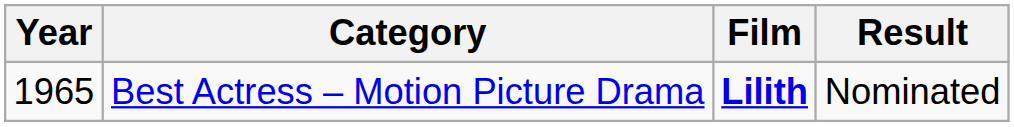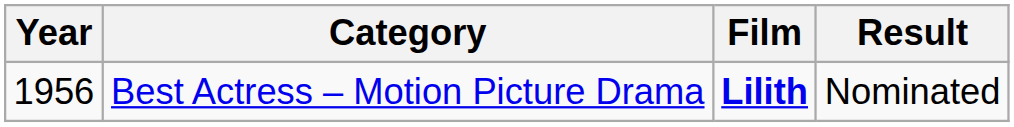 <table class="wikitable">
 <tr>
 <th><strong>Year</strong></th>
 <th>Category</th>
 <th><strong>Film</strong></th>
 <th><strong>Result</strong></th>
 </tr>
 <tr>
-<td>1965</td>
+<td>1956</td>
 <td><a href='#'>Best Actress – Motion Picture Drama</a></td>
 <td><strong><a href='#'>Lilith</a></strong></td>
 <td>Nominated</td>
 </tr>
 </table>
